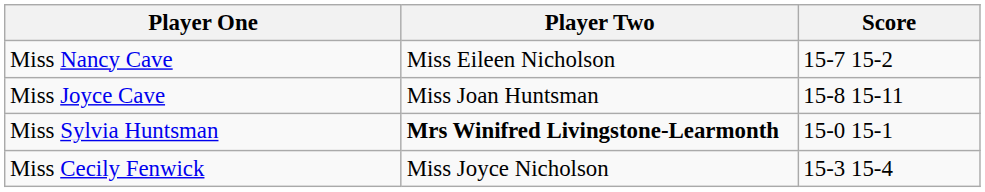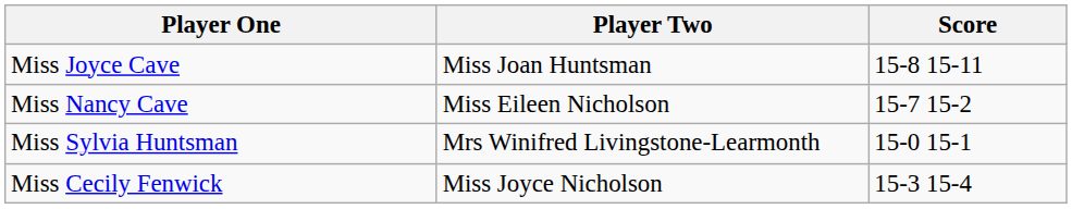 <table class="wikitable">
 <tr>
 <th width=270>Player One</th>
 <th width=270>Player Two</th>
 <th width=120>Score</th>
 </tr>
 <tr>
+<td> Miss <a href='#'>Joyce Cave</a></td>
+<td> Miss Joan Huntsman</td>
+<td>15-8 15-11</td>
+</tr>
+<tr>
 <td> Miss <a href='#'>Nancy Cave</a></td>
 <td> Miss Eileen Nicholson</td>
 <td>15-7 15-2</td>
 </tr>
 <tr>
-<td> Miss <a href='#'>Joyce Cave</a></td>
-<td> Miss Joan Huntsman</td>
-<td>15-8 15-11</td>
-</tr>
-<tr>
 <td> Miss <a href='#'>Sylvia Huntsman</a></td>
-<td><strong> Mrs Winifred Livingstone-Learmonth</strong></td>
+<td> Mrs Winifred Livingstone-Learmonth</td>
 <td>15-0 15-1</td>
 </tr>
 <tr>
 <td> Miss <a href='#'>Cecily Fenwick</a></td>
 <td> Miss Joyce Nicholson</td>
 <td>15-3 15-4</td>
 </tr>
 </table>
